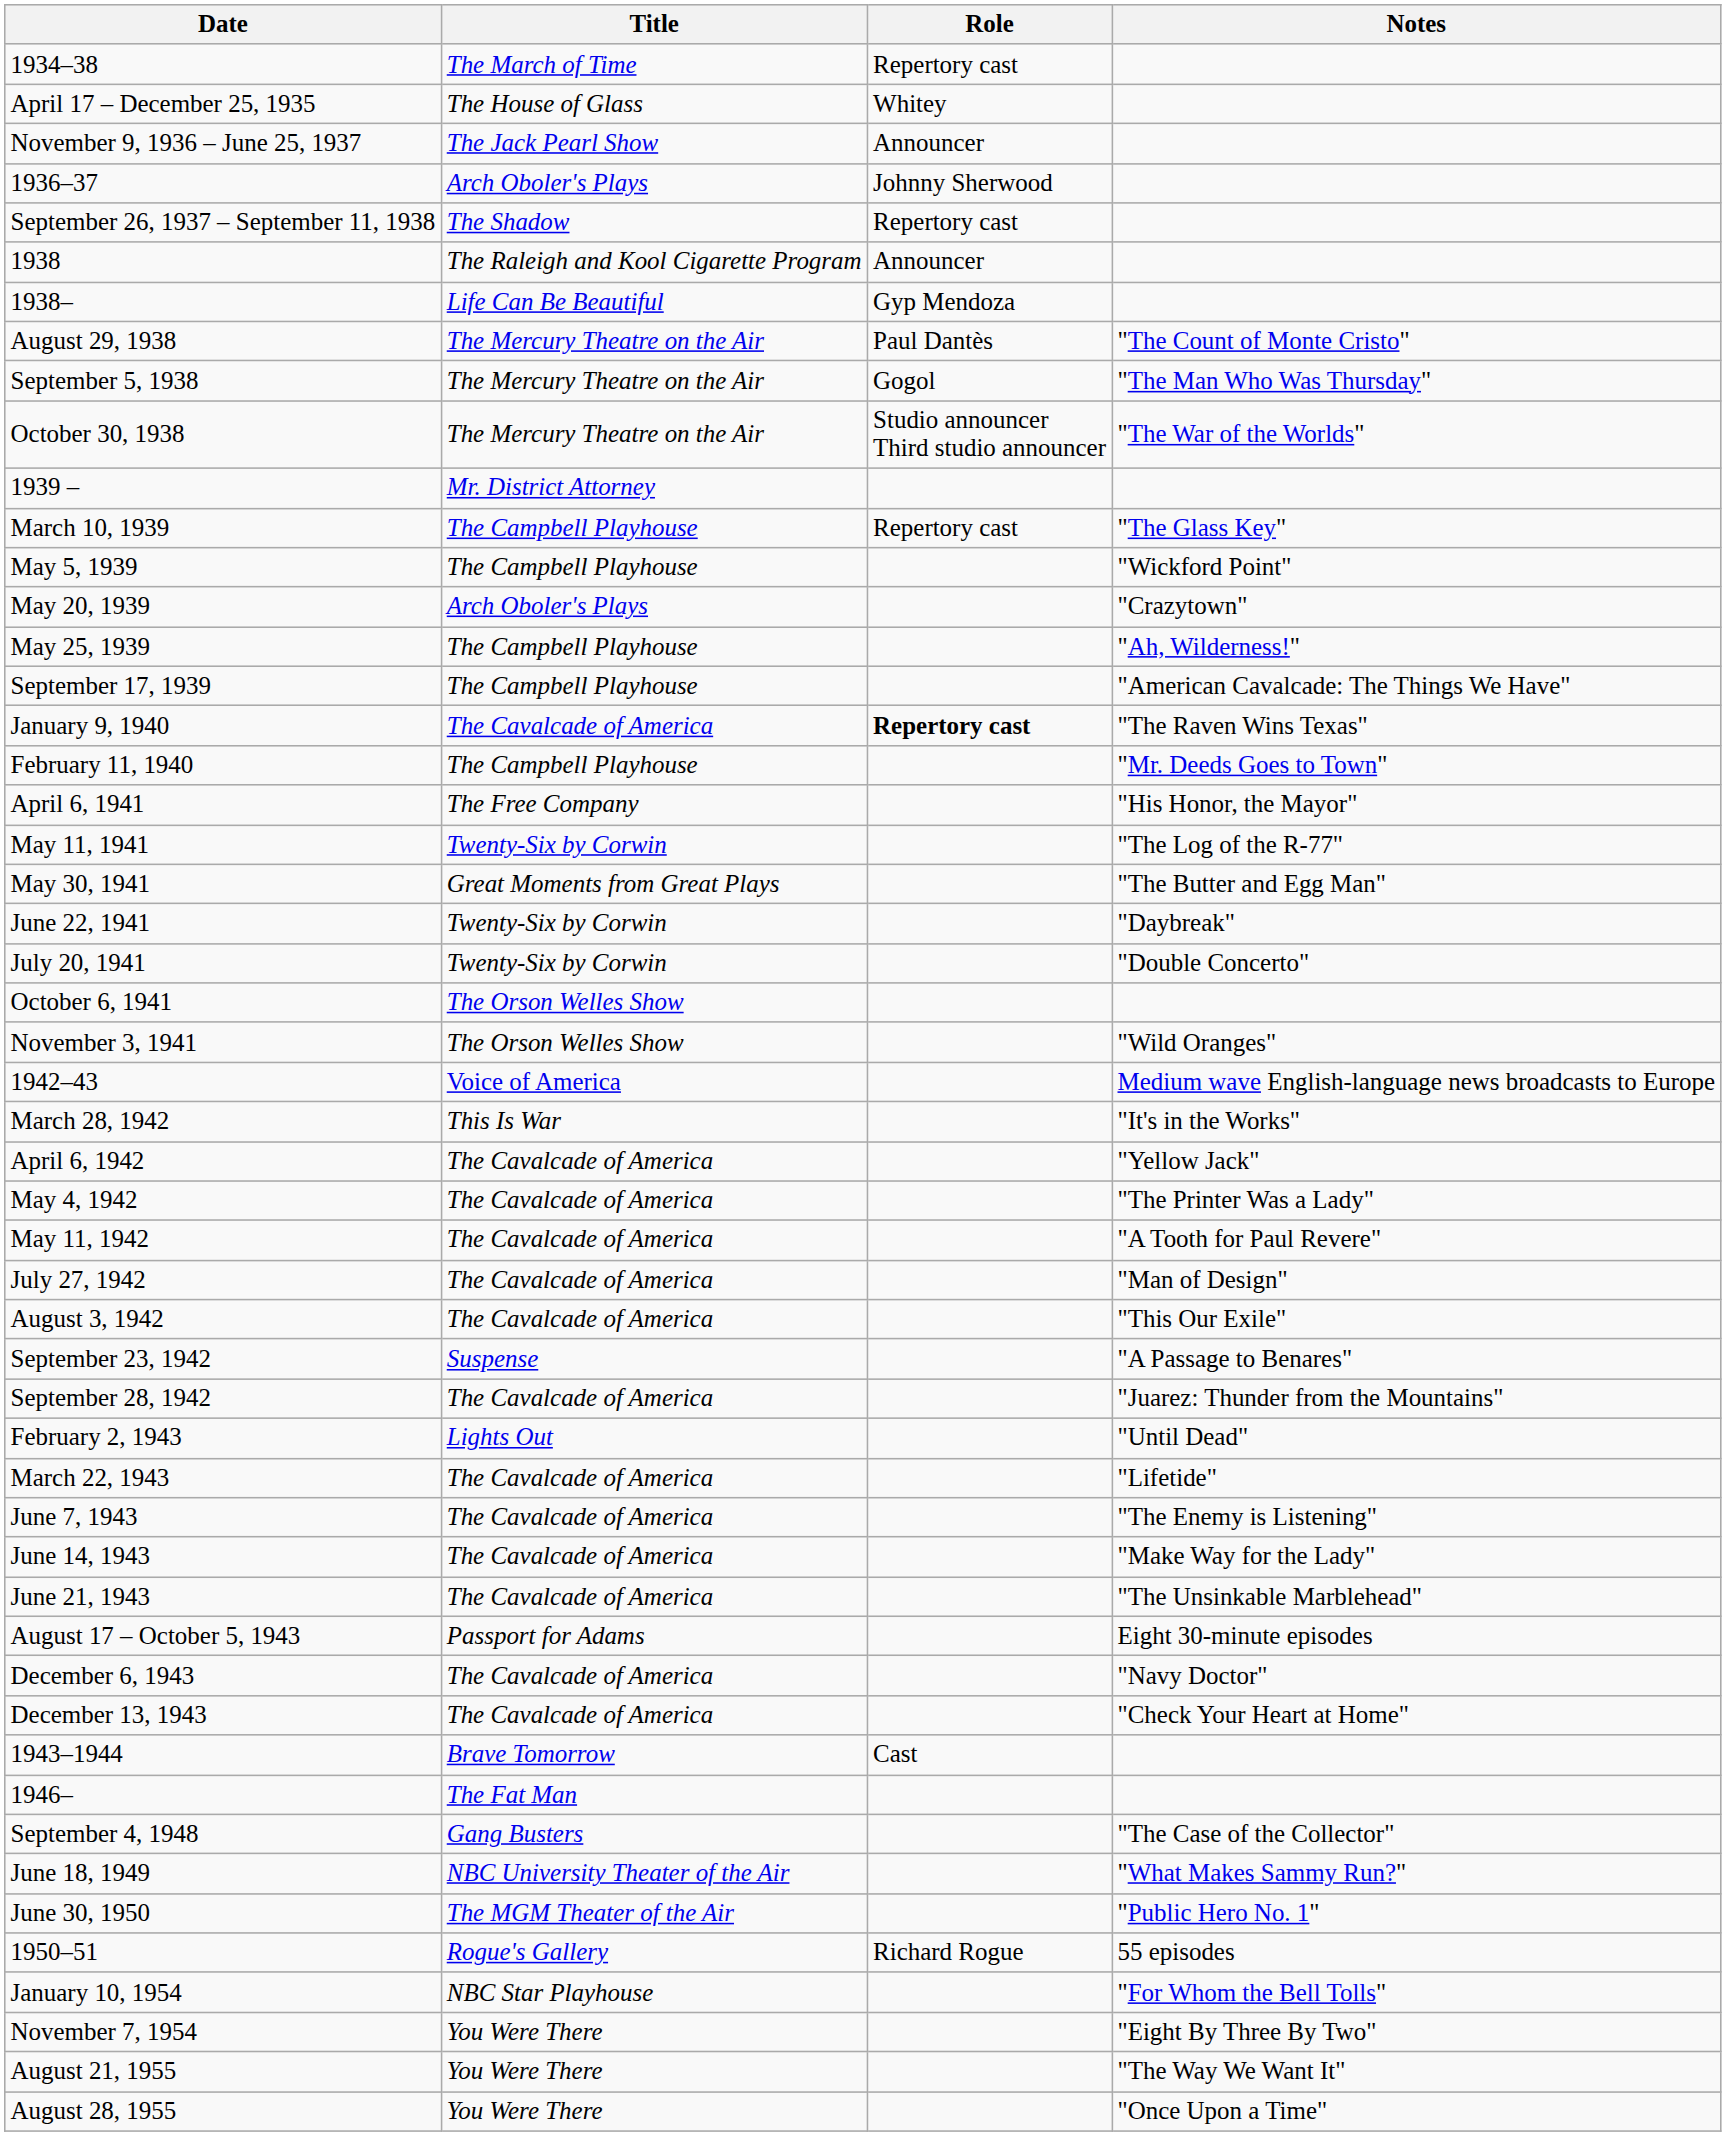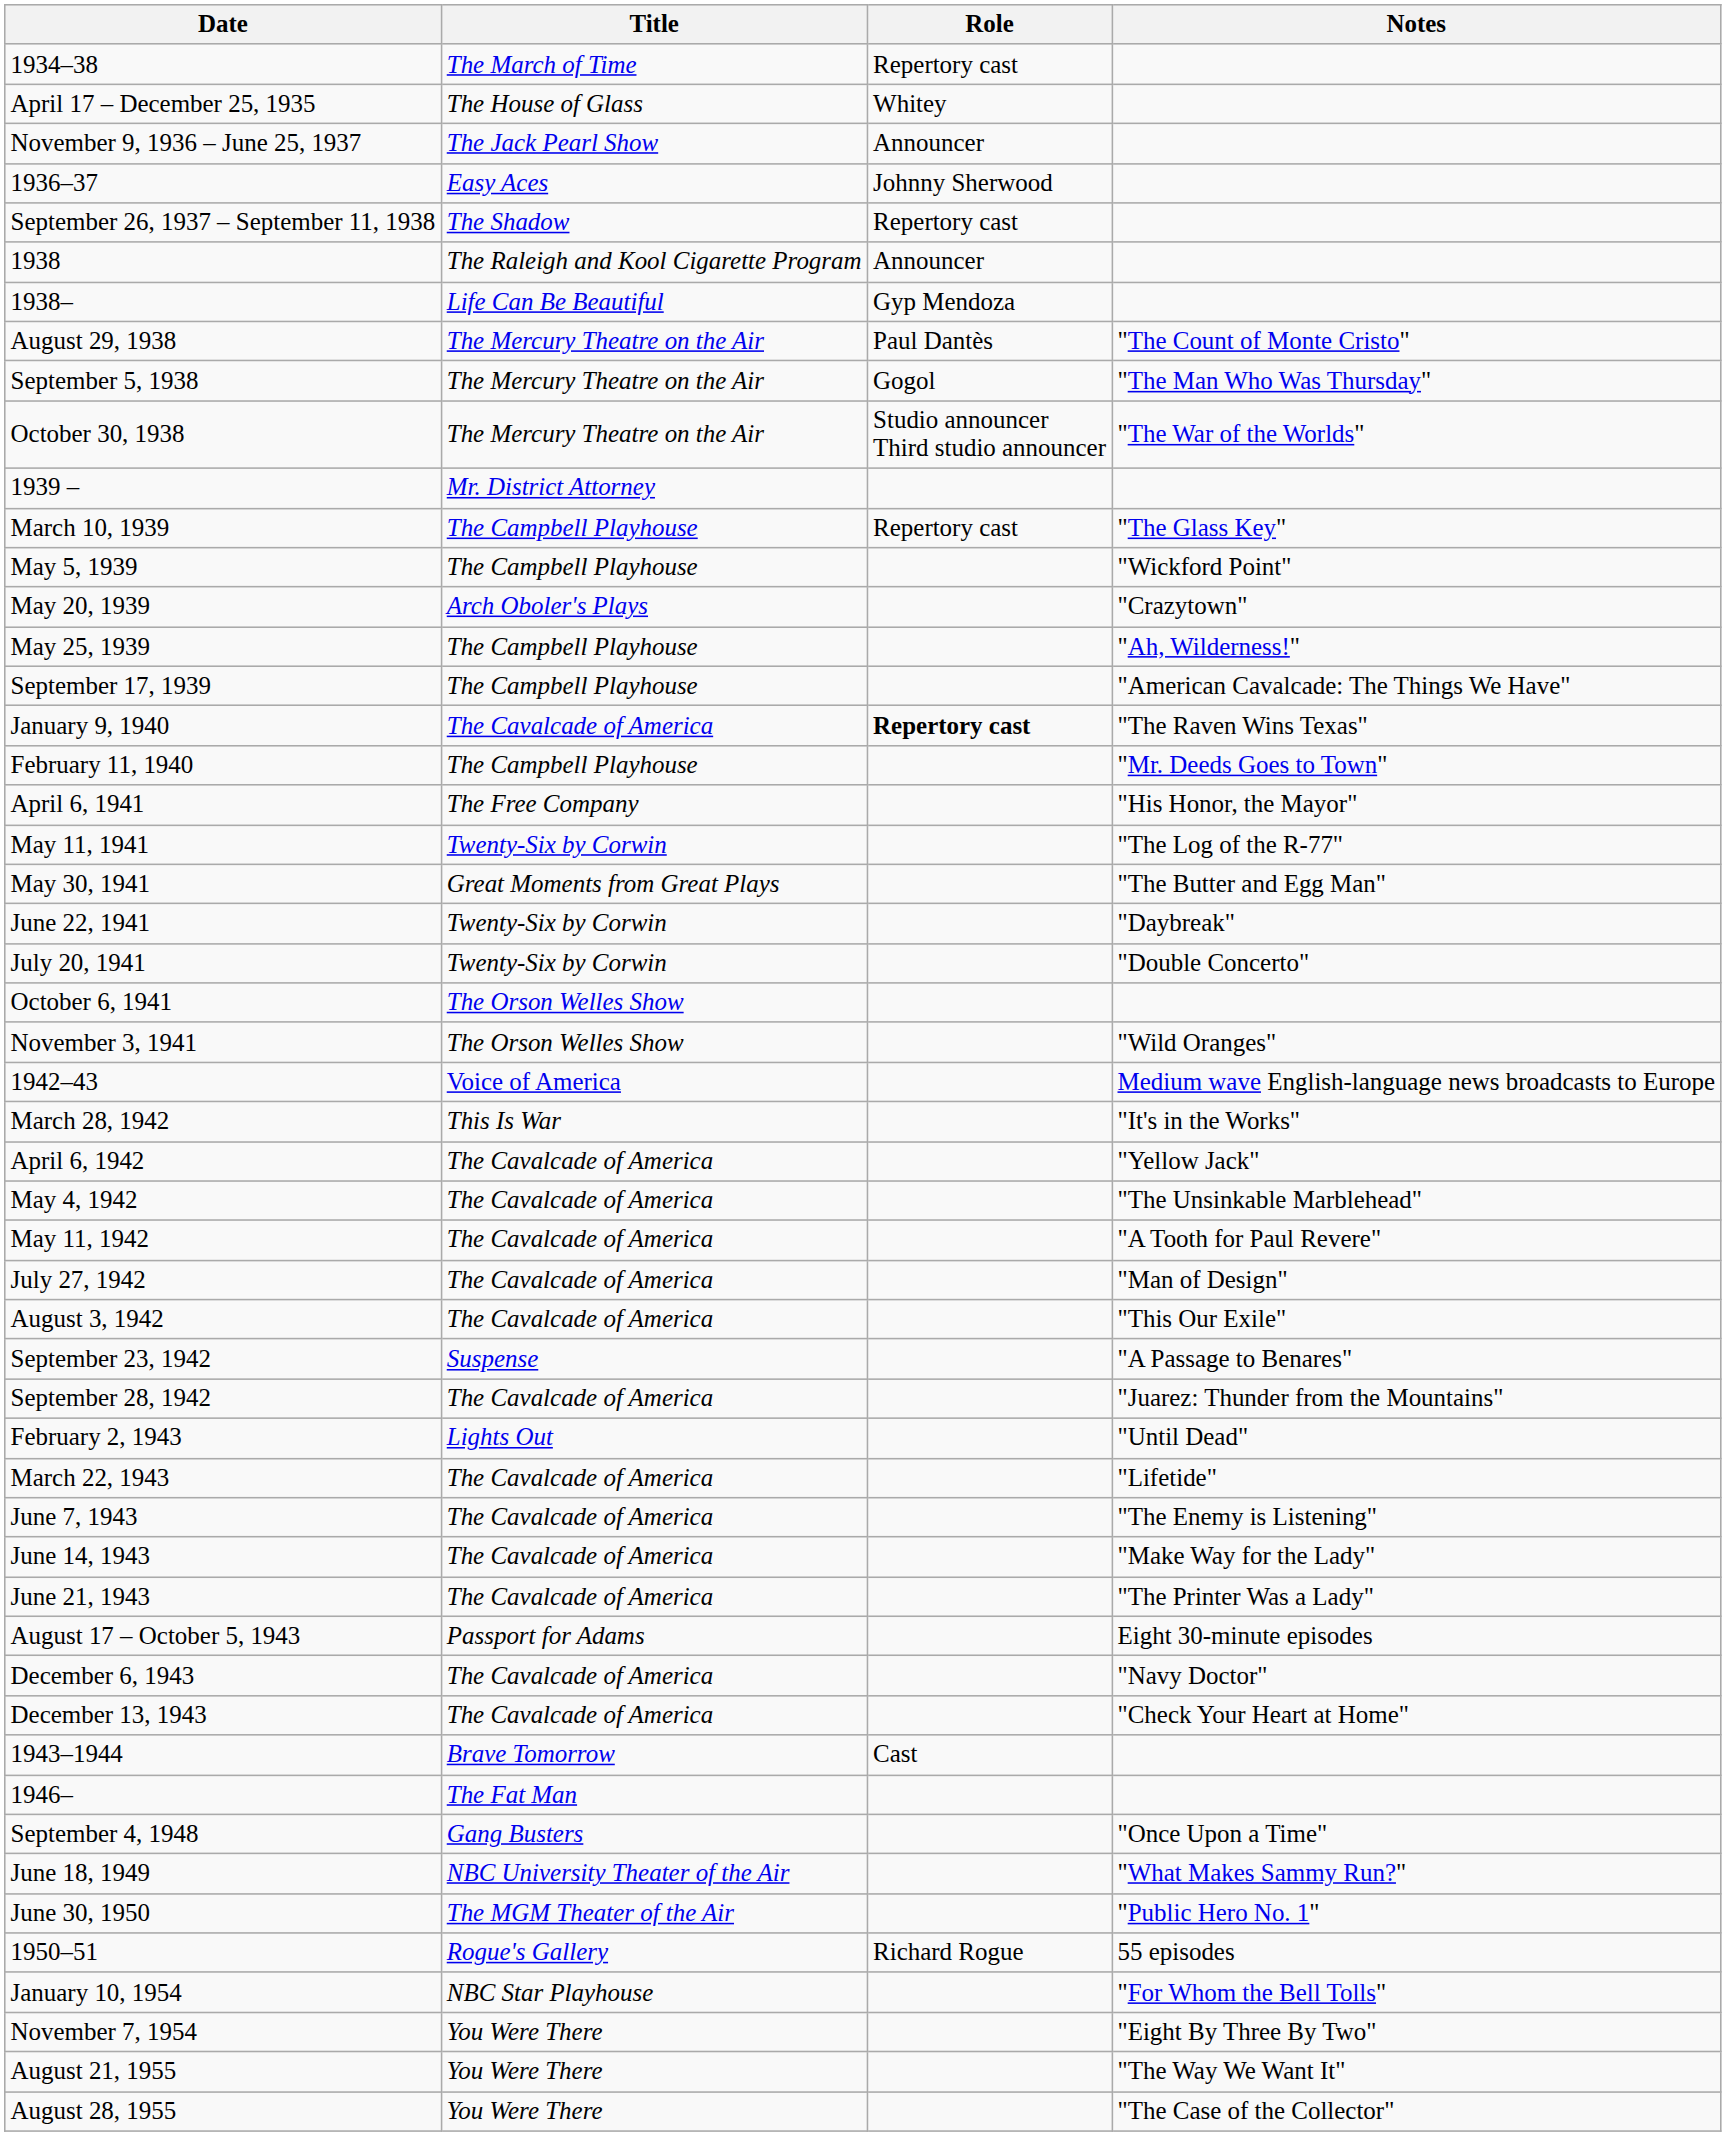 <table class="wikitable">
 <tr>
 <th>Date</th>
 <th>Title</th>
 <th>Role</th>
 <th>Notes</th>
 </tr>
 <tr>
 <td>1934–38</td>
 <td><em><a href='#'>The March of Time</a></em></td>
 <td>Repertory cast</td>
 <td></td>
 </tr>
 <tr>
 <td>April 17 – December 25, 1935</td>
 <td><em>The House of Glass</em></td>
 <td>Whitey</td>
 <td></td>
 </tr>
 <tr>
 <td>November 9, 1936 – June 25, 1937</td>
 <td><em><a href='#'>The Jack Pearl Show</a></em></td>
 <td>Announcer</td>
 <td></td>
 </tr>
 <tr>
 <td>1936–37</td>
-<td><em><a href='#'>Arch Oboler's Plays</a></em></td>
+<td><em><a href='#'>Easy Aces</a></em></td>
 <td>Johnny Sherwood</td>
 <td></td>
 </tr>
 <tr>
 <td>September 26, 1937 – September 11, 1938</td>
 <td><em><a href='#'>The Shadow</a></em></td>
 <td>Repertory cast</td>
 <td></td>
 </tr>
 <tr>
 <td>1938</td>
 <td><em>The Raleigh and Kool Cigarette Program</em></td>
 <td>Announcer</td>
 <td></td>
 </tr>
 <tr>
 <td>1938–</td>
 <td><em><a href='#'>Life Can Be Beautiful</a></em></td>
 <td>Gyp Mendoza</td>
 <td></td>
 </tr>
 <tr>
 <td>August 29, 1938</td>
 <td><em><a href='#'>The Mercury Theatre on the Air</a></em></td>
 <td>Paul Dantès</td>
 <td>"<a href='#'>The Count of Monte Cristo</a>"</td>
 </tr>
 <tr>
 <td>September 5, 1938</td>
 <td><em>The Mercury Theatre on the Air</em></td>
 <td>Gogol</td>
 <td>"<a href='#'>The Man Who Was Thursday</a>"</td>
 </tr>
 <tr>
 <td>October 30, 1938</td>
 <td><em>The Mercury Theatre on the Air</em></td>
 <td>Studio announcer<br>Third studio announcer</td>
 <td>"<a href='#'>The War of the Worlds</a>"</td>
 </tr>
 <tr>
 <td>1939 –</td>
 <td><em><a href='#'>Mr. District Attorney</a></em></td>
 <td></td>
 <td></td>
 </tr>
 <tr>
 <td>March 10, 1939</td>
 <td><em><a href='#'>The Campbell Playhouse</a></em></td>
 <td>Repertory cast</td>
 <td>"<a href='#'>The Glass Key</a>"</td>
 </tr>
 <tr>
 <td>May 5, 1939</td>
 <td><em>The Campbell Playhouse</em></td>
 <td></td>
 <td>"Wickford Point"</td>
 </tr>
 <tr>
 <td>May 20, 1939</td>
 <td><em><a href='#'>Arch Oboler's Plays</a></em></td>
 <td></td>
 <td>"Crazytown"</td>
 </tr>
 <tr>
 <td>May 25, 1939</td>
 <td><em>The Campbell Playhouse</em></td>
 <td></td>
 <td>"<a href='#'>Ah, Wilderness!</a>"</td>
 </tr>
 <tr>
 <td>September 17, 1939</td>
 <td><em>The Campbell Playhouse</em></td>
 <td></td>
 <td>"American Cavalcade: The Things We Have"</td>
 </tr>
 <tr>
 <td>January 9, 1940</td>
 <td><em><a href='#'>The Cavalcade of America</a></em></td>
 <td><strong>Repertory cast</strong></td>
 <td>"The Raven Wins Texas"</td>
 </tr>
 <tr>
 <td>February 11, 1940</td>
 <td><em>The Campbell Playhouse</em></td>
 <td></td>
 <td>"<a href='#'>Mr. Deeds Goes to Town</a>"</td>
 </tr>
 <tr>
 <td>April 6, 1941</td>
 <td><em>The Free Company</em></td>
 <td></td>
 <td>"His Honor, the Mayor"</td>
 </tr>
 <tr>
 <td>May 11, 1941</td>
 <td><em><a href='#'>Twenty-Six by Corwin</a></em></td>
 <td></td>
 <td>"The Log of the R-77"</td>
 </tr>
 <tr>
 <td>May 30, 1941</td>
 <td><em>Great Moments from Great Plays</em></td>
 <td></td>
 <td>"The Butter and Egg Man"</td>
 </tr>
 <tr>
 <td>June 22, 1941</td>
 <td><em>Twenty-Six by Corwin</em></td>
 <td></td>
 <td>"Daybreak"</td>
 </tr>
 <tr>
 <td>July 20, 1941</td>
 <td><em>Twenty-Six by Corwin</em></td>
 <td></td>
 <td>"Double Concerto"</td>
 </tr>
 <tr>
 <td>October 6, 1941</td>
 <td><em><a href='#'>The Orson Welles Show</a></em></td>
 <td></td>
 <td></td>
 </tr>
 <tr>
 <td>November 3, 1941</td>
 <td><em>The Orson Welles Show</em></td>
 <td></td>
 <td>"Wild Oranges"</td>
 </tr>
 <tr>
 <td>1942–43</td>
 <td><a href='#'>Voice of America</a></td>
 <td></td>
 <td><a href='#'>Medium wave</a> English-language news broadcasts to Europe</td>
 </tr>
 <tr>
 <td>March 28, 1942</td>
 <td><em>This Is War</em></td>
 <td></td>
 <td>"It's in the Works"</td>
 </tr>
 <tr>
 <td>April 6, 1942</td>
 <td><em>The Cavalcade of America</em></td>
 <td></td>
 <td>"Yellow Jack"</td>
 </tr>
 <tr>
 <td>May 4, 1942</td>
 <td><em>The Cavalcade of America</em></td>
 <td></td>
-<td>"The Printer Was a Lady"</td>
+<td>"The Unsinkable Marblehead"</td>
 </tr>
 <tr>
 <td>May 11, 1942</td>
 <td><em>The Cavalcade of America</em></td>
 <td></td>
 <td>"A Tooth for Paul Revere"</td>
 </tr>
 <tr>
 <td>July 27, 1942</td>
 <td><em>The Cavalcade of America</em></td>
 <td></td>
 <td>"Man of Design"</td>
 </tr>
 <tr>
 <td>August 3, 1942</td>
 <td><em>The Cavalcade of America</em></td>
 <td></td>
 <td>"This Our Exile"</td>
 </tr>
 <tr>
 <td>September 23, 1942</td>
 <td><em><a href='#'>Suspense</a></em></td>
 <td></td>
 <td>"A Passage to Benares"</td>
 </tr>
 <tr>
 <td>September 28, 1942</td>
 <td><em>The Cavalcade of America</em></td>
 <td></td>
 <td>"Juarez: Thunder from the Mountains"</td>
 </tr>
 <tr>
 <td>February 2, 1943</td>
 <td><em><a href='#'>Lights Out</a></em></td>
 <td></td>
 <td>"Until Dead"</td>
 </tr>
 <tr>
 <td>March 22, 1943</td>
 <td><em>The Cavalcade of America</em></td>
 <td></td>
 <td>"Lifetide"</td>
 </tr>
 <tr>
 <td>June 7, 1943</td>
 <td><em>The Cavalcade of America</em></td>
 <td></td>
 <td>"The Enemy is Listening"</td>
 </tr>
 <tr>
 <td>June 14, 1943</td>
 <td><em>The Cavalcade of America</em></td>
 <td></td>
 <td>"Make Way for the Lady"</td>
 </tr>
 <tr>
 <td>June 21, 1943</td>
 <td><em>The Cavalcade of America</em></td>
 <td></td>
-<td>"The Unsinkable Marblehead"</td>
+<td>"The Printer Was a Lady"</td>
 </tr>
 <tr>
 <td>August 17 – October 5, 1943</td>
 <td><em>Passport for Adams</em></td>
 <td></td>
 <td>Eight 30-minute episodes</td>
 </tr>
 <tr>
 <td>December 6, 1943</td>
 <td><em>The Cavalcade of America</em></td>
 <td></td>
 <td>"Navy Doctor"</td>
 </tr>
 <tr>
 <td>December 13, 1943</td>
 <td><em>The Cavalcade of America</em></td>
 <td></td>
 <td>"Check Your Heart at Home"</td>
 </tr>
 <tr>
 <td>1943–1944</td>
 <td><em><a href='#'>Brave Tomorrow</a></em></td>
 <td>Cast</td>
 <td></td>
 </tr>
 <tr>
 <td>1946–</td>
 <td><em><a href='#'>The Fat Man</a></em></td>
 <td></td>
 <td></td>
 </tr>
 <tr>
 <td>September 4, 1948</td>
 <td><em><a href='#'>Gang Busters</a></em></td>
 <td></td>
-<td>"The Case of the Collector"</td>
+<td>"Once Upon a Time"</td>
 </tr>
 <tr>
 <td>June 18, 1949</td>
 <td><em><a href='#'>NBC University Theater of the Air</a></em></td>
 <td></td>
 <td>"<a href='#'>What Makes Sammy Run?</a>"</td>
 </tr>
 <tr>
 <td>June 30, 1950</td>
 <td><em><a href='#'>The MGM Theater of the Air</a></em></td>
 <td></td>
 <td>"<a href='#'>Public Hero No. 1</a>"</td>
 </tr>
 <tr>
 <td>1950–51</td>
 <td><em><a href='#'>Rogue's Gallery</a></em></td>
 <td>Richard Rogue</td>
 <td>55 episodes</td>
 </tr>
 <tr>
 <td>January 10, 1954</td>
 <td><em>NBC Star Playhouse</em></td>
 <td></td>
 <td>"<a href='#'>For Whom the Bell Tolls</a>"</td>
 </tr>
 <tr>
 <td>November 7, 1954</td>
 <td><em>You Were There</em></td>
 <td></td>
 <td>"Eight By Three By Two"</td>
 </tr>
 <tr>
 <td>August 21, 1955</td>
 <td><em>You Were There</em></td>
 <td></td>
 <td>"The Way We Want It"</td>
 </tr>
 <tr>
 <td>August 28, 1955</td>
 <td><em>You Were There</em></td>
 <td></td>
-<td>"Once Upon a Time"</td>
+<td>"The Case of the Collector"</td>
 </tr>
 </table>
